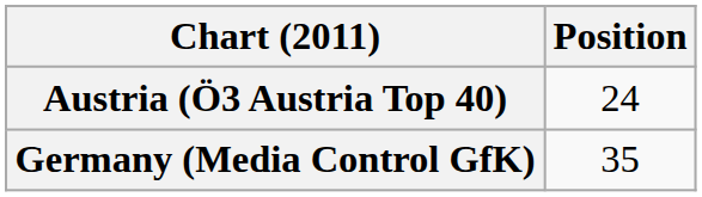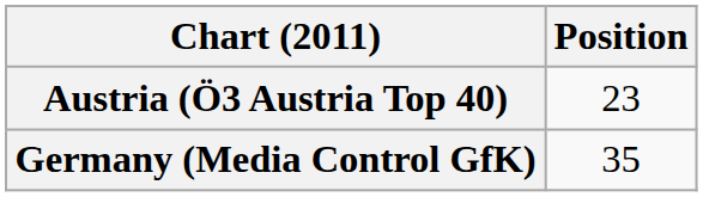 <table class="wikitable sortable plainrowheaders" style="text-align:center">
 <tr>
 <th scope="col">Chart (2011)</th>
 <th scope="col">Position</th>
 </tr>
 <tr>
 <th scope="row">Austria (Ö3 Austria Top 40)</th>
-<td>24</td>
+<td>23</td>
 </tr>
 <tr>
 <th scope="row">Germany (Media Control GfK)</th>
 <td>35</td>
 </tr>
 </table>
